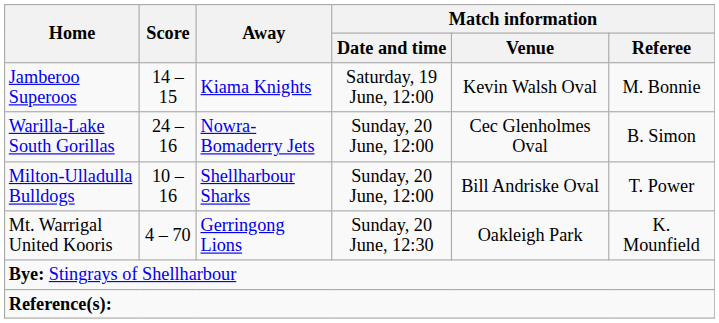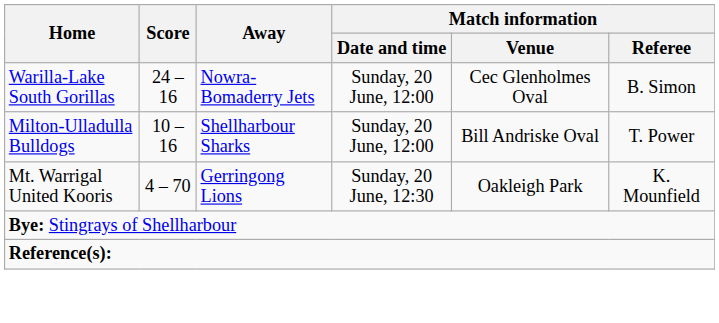 <table class="wikitable" width="100% text-align:center;">
 <tr>
 <th rowspan="2" width="19%">Home</th>
 <th rowspan="2" width="8%">Score</th>
 <th rowspan="2" width="19%">Away</th>
 <th colspan="3">Match information</th>
 </tr>
 <tr bgcolor="#CCCCCC">
 <th width="17%">Date and time</th>
 <th width="22%">Venue</th>
 <th>Referee</th>
-</tr>
-<tr>
-<td> <a href='#'>Jamberoo Superoos</a></td>
-<td style="text-align:center;">14 – 15</td>
-<td> <a href='#'>Kiama Knights</a></td>
-<td style="text-align:center;">Saturday, 19 June, 12:00</td>
-<td style="text-align:center;">Kevin Walsh Oval</td>
-<td style="text-align:center;">M. Bonnie</td>
 </tr>
 <tr>
 <td> <a href='#'>Warilla-Lake South Gorillas</a></td>
 <td style="text-align:center;">24 – 16</td>
 <td> <a href='#'>Nowra-Bomaderry Jets</a></td>
 <td style="text-align:center;">Sunday, 20 June, 12:00</td>
 <td style="text-align:center;">Cec Glenholmes Oval</td>
 <td style="text-align:center;">B. Simon</td>
 </tr>
 <tr>
 <td> <a href='#'>Milton-Ulladulla Bulldogs</a></td>
 <td style="text-align:center;">10 – 16</td>
 <td> <a href='#'>Shellharbour Sharks</a></td>
 <td style="text-align:center;">Sunday, 20 June, 12:00</td>
 <td style="text-align:center;">Bill Andriske Oval</td>
 <td style="text-align:center;">T. Power</td>
 </tr>
 <tr>
 <td> Mt. Warrigal United Kooris</td>
 <td style="text-align:center;">4 – 70</td>
 <td> <a href='#'>Gerringong Lions</a></td>
 <td style="text-align:center;">Sunday, 20 June, 12:30</td>
 <td style="text-align:center;">Oakleigh Park</td>
 <td style="text-align:center;">K. Mounfield</td>
 </tr>
 <tr>
 <td colspan="6" align="centre"><strong>Bye:</strong>  <a href='#'>Stingrays of Shellharbour</a></td>
 </tr>
 <tr>
 <td colspan="6"><strong>Reference(s):</strong> </td>
 </tr>
 </table>
